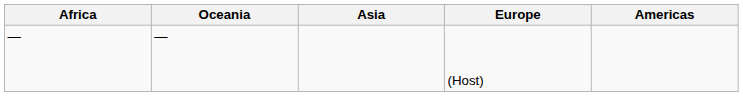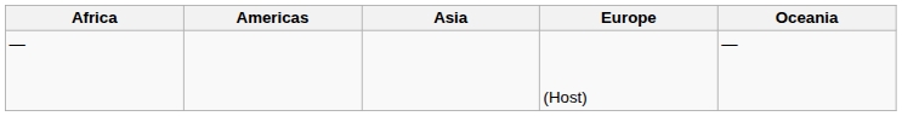 <table class=wikitable width=70%>
 <tr>
 <th width=13%>Africa</th>
-<th width=13%>Oceania</th>
+<th width=13%>Americas</th>
 <th width=13%>Asia</th>
 <th width=13%>Europe</th>
-<th width=13%>Americas</th>
+<th width=13%>Oceania</th>
 </tr>
 <tr valign=top>
 <td>—</td>
-<td>—</td>
+<td><br></td>
 <td><br></td>
 <td><br><br><br> (Host)</td>
-<td><br></td>
+<td>—</td>
 </tr>
 </table>
